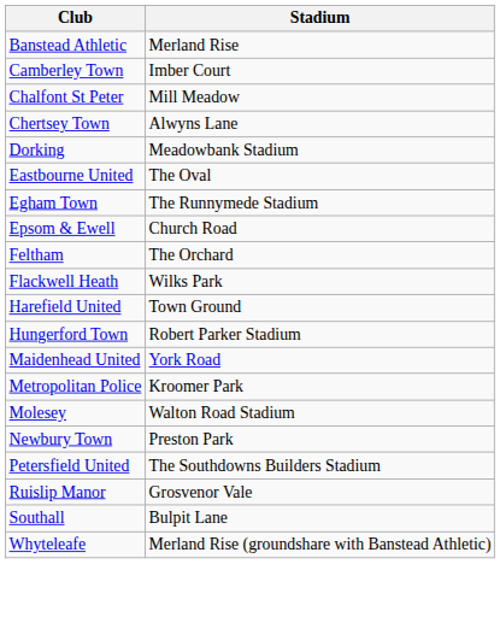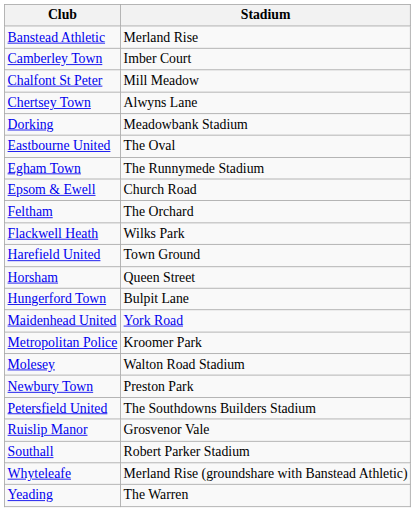 <table class="wikitable sortable">
 <tr>
 <th>Club</th>
 <th>Stadium</th>
 </tr>
 <tr>
 <td><a href='#'>Banstead Athletic</a></td>
 <td>Merland Rise</td>
 </tr>
 <tr>
 <td><a href='#'>Camberley Town</a></td>
 <td>Imber Court</td>
 </tr>
 <tr>
 <td><a href='#'>Chalfont St Peter</a></td>
 <td>Mill Meadow</td>
 </tr>
 <tr>
 <td><a href='#'>Chertsey Town</a></td>
 <td>Alwyns Lane</td>
 </tr>
 <tr>
 <td><a href='#'>Dorking</a></td>
 <td>Meadowbank Stadium</td>
 </tr>
 <tr>
 <td><a href='#'>Eastbourne United</a></td>
 <td>The Oval</td>
 </tr>
 <tr>
 <td><a href='#'>Egham Town</a></td>
 <td>The Runnymede Stadium</td>
 </tr>
 <tr>
 <td><a href='#'>Epsom & Ewell</a></td>
 <td>Church Road</td>
 </tr>
 <tr>
 <td><a href='#'>Feltham</a></td>
 <td>The Orchard</td>
 </tr>
 <tr>
 <td><a href='#'>Flackwell Heath</a></td>
 <td>Wilks Park</td>
 </tr>
 <tr>
 <td><a href='#'>Harefield United</a></td>
 <td>Town Ground</td>
 </tr>
 <tr>
+<td><a href='#'>Horsham</a></td>
+<td>Queen Street</td>
+</tr>
+<tr>
 <td><a href='#'>Hungerford Town</a></td>
-<td>Robert Parker Stadium</td>
+<td>Bulpit Lane</td>
 </tr>
 <tr>
 <td><a href='#'>Maidenhead United</a></td>
 <td><a href='#'>York Road</a></td>
 </tr>
 <tr>
 <td><a href='#'>Metropolitan Police</a></td>
 <td>Kroomer Park</td>
 </tr>
 <tr>
 <td><a href='#'>Molesey</a></td>
 <td>Walton Road Stadium</td>
 </tr>
 <tr>
 <td><a href='#'>Newbury Town</a></td>
 <td>Preston Park</td>
 </tr>
 <tr>
 <td><a href='#'>Petersfield United</a></td>
 <td>The Southdowns Builders Stadium</td>
 </tr>
 <tr>
 <td><a href='#'>Ruislip Manor</a></td>
 <td>Grosvenor Vale</td>
 </tr>
 <tr>
 <td><a href='#'>Southall</a></td>
-<td>Bulpit Lane</td>
+<td>Robert Parker Stadium</td>
 </tr>
 <tr>
 <td><a href='#'>Whyteleafe</a></td>
 <td>Merland Rise (groundshare with Banstead Athletic)</td>
 </tr>
+<tr>
+<td><a href='#'>Yeading</a></td>
+<td>The Warren</td>
+</tr>
 </table>
